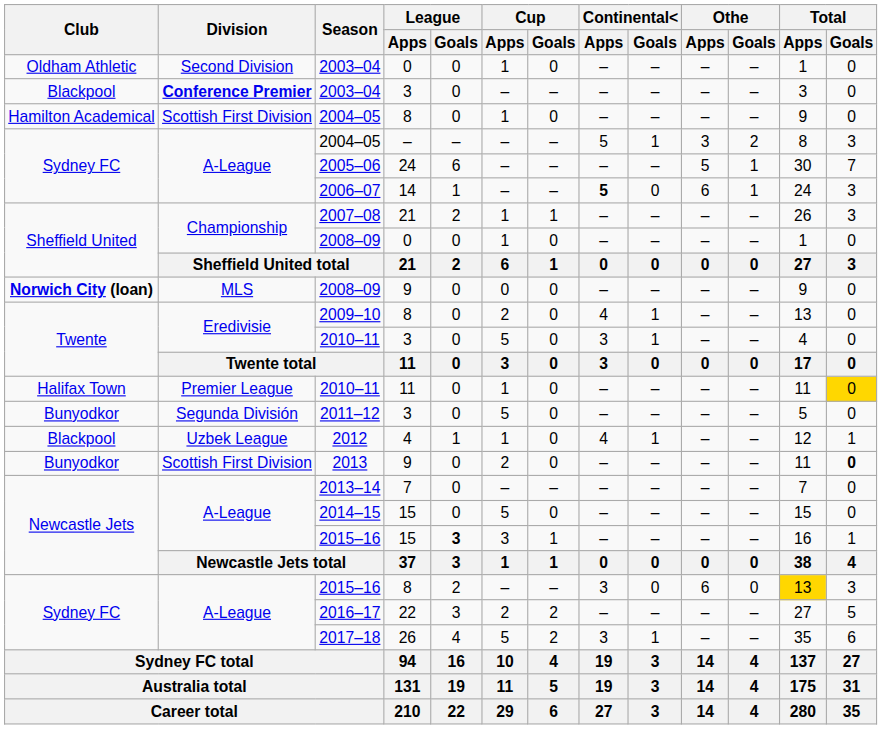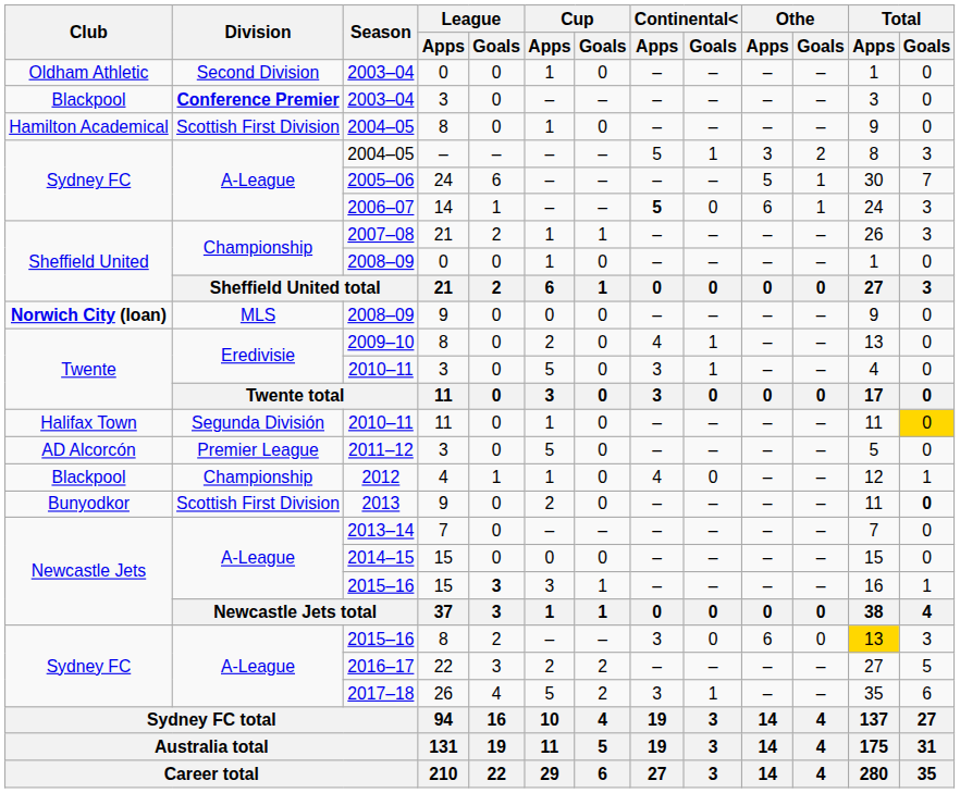 <table class="wikitable" style="font-size:90%; text-align: center">
 <tr>
 <th rowspan=2>Club</th>
 <th rowspan=2>Division</th>
 <th rowspan=2>Season</th>
 <th colspan=2>League</th>
 <th colspan=2>Cup</th>
 <th colspan=2>Continental<</th>
 <th colspan=2>Othe</th>
 <th colspan=2>Total</th>
 </tr>
 <tr>
 <th>Apps</th>
 <th>Goals</th>
 <th>Apps</th>
 <th>Goals</th>
 <th>Apps</th>
 <th>Goals</th>
 <th>Apps</th>
 <th>Goals</th>
 <th>Apps</th>
 <th>Goals</th>
 </tr>
 <tr>
 <td rowspan=1><a href='#'>Oldham Athletic</a></td>
 <td rowspan=1><a href='#'>Second Division</a></td>
 <td><a href='#'>2003–04</a></td>
 <td>0</td>
 <td>0</td>
 <td>1</td>
 <td>0</td>
 <td>–</td>
 <td>–</td>
 <td>–</td>
 <td>–</td>
 <td>1</td>
 <td>0</td>
 </tr>
 <tr>
 <td rowspan=1><a href='#'>Blackpool</a></td>
 <td rowspan=1><strong><a href='#'>Conference Premier</a></strong></td>
 <td><a href='#'>2003–04</a></td>
 <td>3</td>
 <td>0</td>
 <td>–</td>
 <td>–</td>
 <td>–</td>
 <td>–</td>
 <td>–</td>
 <td>–</td>
 <td>3</td>
 <td>0</td>
 </tr>
 <tr>
 <td rowspan=1><a href='#'>Hamilton Academical</a></td>
 <td rowspan=1><a href='#'>Scottish First Division</a></td>
 <td><a href='#'>2004–05</a></td>
 <td>8</td>
 <td>0</td>
 <td>1</td>
 <td>0</td>
 <td>–</td>
 <td>–</td>
 <td>–</td>
 <td>–</td>
 <td>9</td>
 <td>0</td>
 </tr>
 <tr>
 <td rowspan=3><a href='#'>Sydney FC</a></td>
 <td rowspan=3><a href='#'>A-League</a></td>
 <td>2004–05</td>
 <td>–</td>
 <td>–</td>
 <td>–</td>
 <td>–</td>
 <td>5</td>
 <td>1</td>
 <td>3</td>
 <td>2</td>
 <td>8</td>
 <td>3</td>
 </tr>
 <tr>
 <td><a href='#'>2005–06</a></td>
 <td>24</td>
 <td>6</td>
 <td>–</td>
 <td>–</td>
 <td>–</td>
 <td>–</td>
 <td>5</td>
 <td>1</td>
 <td>30</td>
 <td>7</td>
 </tr>
 <tr>
 <td><a href='#'>2006–07</a></td>
 <td>14</td>
 <td>1</td>
 <td>–</td>
 <td>–</td>
 <td><strong>5</strong></td>
 <td>0</td>
 <td>6</td>
 <td>1</td>
 <td>24</td>
 <td>3</td>
 </tr>
 <tr>
 <td rowspan=3><a href='#'>Sheffield United</a></td>
 <td rowspan=2><a href='#'>Championship</a></td>
 <td><a href='#'>2007–08</a></td>
 <td>21</td>
 <td>2</td>
 <td>1</td>
 <td>1</td>
 <td>–</td>
 <td>–</td>
 <td>–</td>
 <td>–</td>
 <td>26</td>
 <td>3</td>
 </tr>
 <tr>
 <td><a href='#'>2008–09</a></td>
 <td>0</td>
 <td>0</td>
 <td>1</td>
 <td>0</td>
 <td>–</td>
 <td>–</td>
 <td>–</td>
 <td>–</td>
 <td>1</td>
 <td>0</td>
 </tr>
 <tr>
 <th colspan=2>Sheffield United total</th>
 <th>21</th>
 <th>2</th>
 <th>6</th>
 <th>1</th>
 <th>0</th>
 <th>0</th>
 <th>0</th>
 <th>0</th>
 <th>27</th>
 <th>3</th>
 </tr>
 <tr>
 <td rowspan=1><strong><a href='#'>Norwich City</a> (loan)</strong></td>
 <td rowspan=1><a href='#'>MLS</a></td>
 <td><a href='#'>2008–09</a></td>
 <td>9</td>
 <td>0</td>
 <td>0</td>
 <td>0</td>
 <td>–</td>
 <td>–</td>
 <td>–</td>
 <td>–</td>
 <td>9</td>
 <td>0</td>
 </tr>
 <tr>
 <td rowspan=3><a href='#'>Twente</a></td>
 <td rowspan=2><a href='#'>Eredivisie</a></td>
 <td><a href='#'>2009–10</a></td>
 <td>8</td>
 <td>0</td>
 <td>2</td>
 <td>0</td>
 <td>4</td>
 <td>1</td>
 <td>–</td>
 <td>–</td>
 <td>13</td>
 <td>0</td>
 </tr>
 <tr>
 <td><a href='#'>2010–11</a></td>
 <td>3</td>
 <td>0</td>
 <td>5</td>
 <td>0</td>
 <td>3</td>
 <td>1</td>
 <td>–</td>
 <td>–</td>
 <td>4</td>
 <td>0</td>
 </tr>
 <tr>
 <th colspan=2>Twente total</th>
 <th>11</th>
 <th>0</th>
 <th>3</th>
 <th>0</th>
 <th>3</th>
 <th>0</th>
 <th>0</th>
 <th>0</th>
 <th>17</th>
 <th>0</th>
 </tr>
 <tr>
 <td rowspan=1><a href='#'>Halifax Town</a></td>
-<td rowspan=1><a href='#'>Premier League</a></td>
+<td rowspan=1><a href='#'>Segunda División</a></td>
 <td><a href='#'>2010–11</a></td>
 <td>11</td>
 <td>0</td>
 <td>1</td>
 <td>0</td>
 <td>–</td>
 <td>–</td>
 <td>–</td>
 <td>–</td>
 <td>11</td>
 <td style="background: gold;">0</td>
 </tr>
 <tr>
-<td rowspan=1><a href='#'>Bunyodkor</a></td>
-<td rowspan=1><a href='#'>Segunda División</a></td>
+<td rowspan=1><a href='#'>AD Alcorcón</a></td>
+<td rowspan=1><a href='#'>Premier League</a></td>
 <td><a href='#'>2011–12</a></td>
 <td>3</td>
 <td>0</td>
 <td>5</td>
 <td>0</td>
 <td>–</td>
 <td>–</td>
 <td>–</td>
 <td>–</td>
 <td>5</td>
 <td>0</td>
 </tr>
 <tr>
 <td rowspan=1><a href='#'>Blackpool</a></td>
-<td rowspan=1><a href='#'>Uzbek League</a></td>
+<td rowspan=1><a href='#'>Championship</a></td>
 <td><a href='#'>2012</a></td>
 <td>4</td>
 <td>1</td>
 <td>1</td>
 <td>0</td>
 <td>4</td>
-<td>1</td>
+<td>0</td>
 <td>–</td>
 <td>–</td>
 <td>12</td>
 <td>1</td>
 </tr>
 <tr>
 <td rowspan=1><a href='#'>Bunyodkor</a></td>
 <td rowspan=1><a href='#'>Scottish First Division</a></td>
 <td><a href='#'>2013</a></td>
 <td>9</td>
 <td>0</td>
 <td>2</td>
 <td>0</td>
 <td>–</td>
 <td>–</td>
 <td>–</td>
 <td>–</td>
 <td>11</td>
 <td><strong>0</strong></td>
 </tr>
 <tr>
 <td rowspan=4><a href='#'>Newcastle Jets</a></td>
 <td rowspan=3><a href='#'>A-League</a></td>
 <td><a href='#'>2013–14</a></td>
 <td>7</td>
 <td>0</td>
 <td>–</td>
 <td>–</td>
 <td>–</td>
 <td>–</td>
 <td>–</td>
 <td>–</td>
 <td>7</td>
 <td>0</td>
 </tr>
 <tr>
 <td><a href='#'>2014–15</a></td>
 <td>15</td>
 <td>0</td>
-<td>5</td>
+<td>0</td>
 <td>0</td>
 <td>–</td>
 <td>–</td>
 <td>–</td>
 <td>–</td>
 <td>15</td>
 <td>0</td>
 </tr>
 <tr>
 <td><a href='#'>2015–16</a></td>
 <td>15</td>
 <td><strong>3</strong></td>
 <td>3</td>
 <td>1</td>
 <td>–</td>
 <td>–</td>
 <td>–</td>
 <td>–</td>
 <td>16</td>
 <td>1</td>
 </tr>
 <tr>
 <th colspan=2>Newcastle Jets total</th>
 <th>37</th>
 <th>3</th>
 <th>1</th>
 <th>1</th>
 <th>0</th>
 <th>0</th>
 <th>0</th>
 <th>0</th>
 <th>38</th>
 <th>4</th>
 </tr>
 <tr>
 <td rowspan=3><a href='#'>Sydney FC</a></td>
 <td rowspan=3><a href='#'>A-League</a></td>
 <td><a href='#'>2015–16</a></td>
 <td>8</td>
 <td>2</td>
 <td>–</td>
 <td>–</td>
 <td>3</td>
 <td>0</td>
 <td>6</td>
 <td>0</td>
 <td style="background: gold;">13</td>
 <td>3</td>
 </tr>
 <tr>
 <td><a href='#'>2016–17</a></td>
 <td>22</td>
 <td>3</td>
 <td>2</td>
 <td>2</td>
 <td>–</td>
 <td>–</td>
 <td>–</td>
 <td>–</td>
 <td>27</td>
 <td>5</td>
 </tr>
 <tr>
 <td><a href='#'>2017–18</a></td>
 <td>26</td>
 <td>4</td>
 <td>5</td>
 <td>2</td>
 <td>3</td>
 <td>1</td>
 <td>–</td>
 <td>–</td>
 <td>35</td>
 <td>6</td>
 </tr>
 <tr>
 <th colspan=3>Sydney FC total</th>
 <th>94</th>
 <th>16</th>
 <th>10</th>
 <th>4</th>
 <th>19</th>
 <th>3</th>
 <th>14</th>
 <th>4</th>
 <th>137</th>
 <th>27</th>
 </tr>
 <tr>
 <th colspan=3>Australia total</th>
 <th>131</th>
 <th>19</th>
 <th>11</th>
 <th>5</th>
 <th>19</th>
 <th>3</th>
 <th>14</th>
 <th>4</th>
 <th>175</th>
 <th>31</th>
 </tr>
 <tr>
 <th colspan=3>Career total</th>
 <th>210</th>
 <th>22</th>
 <th>29</th>
 <th>6</th>
 <th>27</th>
 <th>3</th>
 <th>14</th>
 <th>4</th>
 <th>280</th>
 <th>35</th>
 </tr>
 </table>
